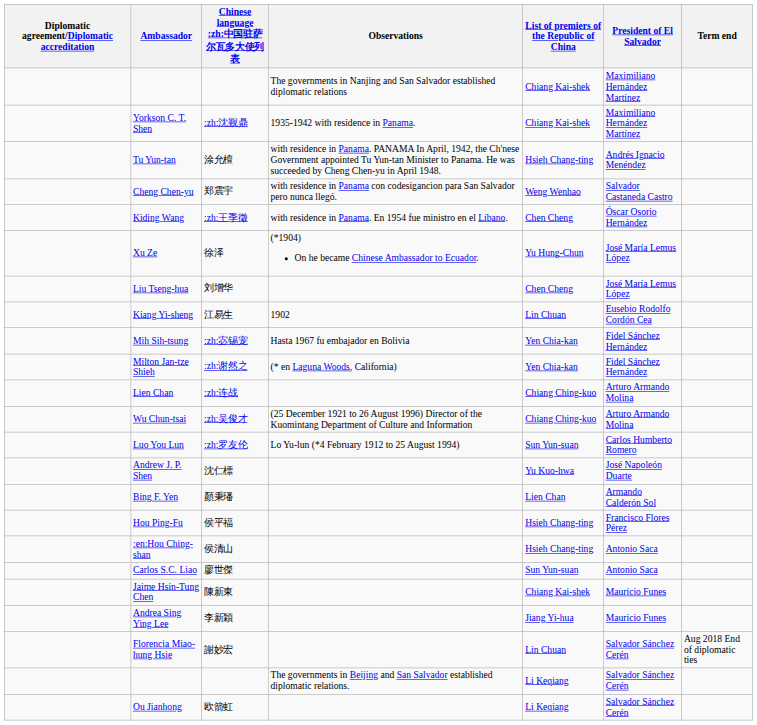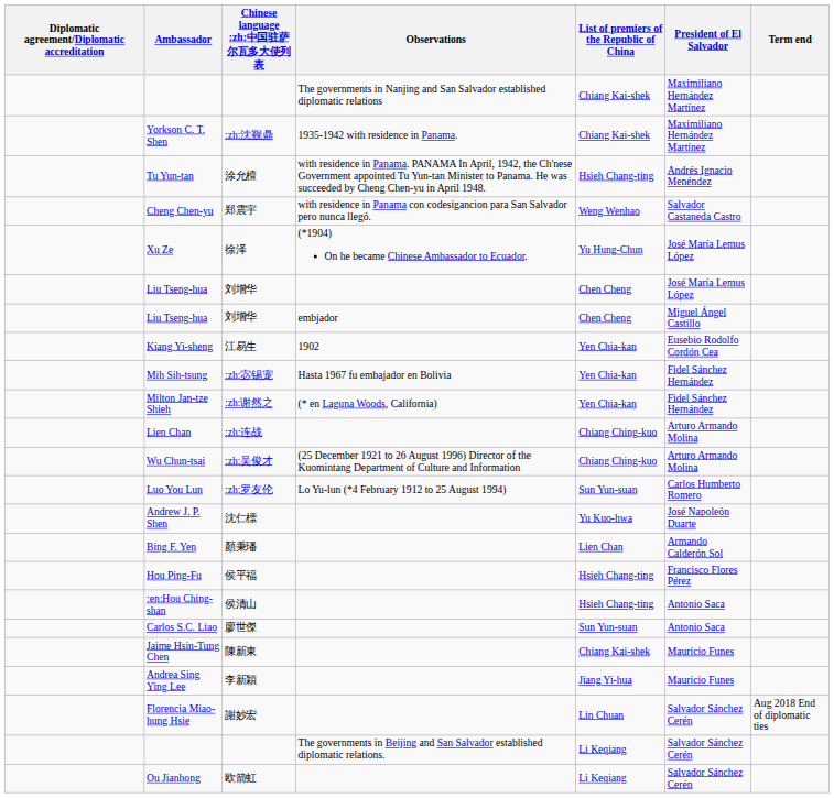 <table class="wikitable sortable">
 <tr>
 <th>Diplomatic agreement/<a href='#'>Diplomatic accreditation</a></th>
 <th><a href='#'>Ambassador</a></th>
 <th><a href='#'>Chinese language</a><br><a href='#'>:zh:中国驻萨尔瓦多大使列表</a></th>
 <th>Observations</th>
 <th><a href='#'>List of premiers of the Republic of China</a></th>
 <th><a href='#'>President of El Salvador</a></th>
 <th>Term end</th>
 </tr>
 <tr>
 <td></td>
 <td></td>
 <td></td>
 <td>The governments in Nanjing and San Salvador established diplomatic relations</td>
 <td><a href='#'>Chiang Kai-shek</a></td>
 <td><a href='#'>Maximiliano Hernández Martínez</a></td>
 <td></td>
 </tr>
 <tr>
 <td></td>
 <td><a href='#'>Yorkson C. T. Shen</a></td>
 <td><a href='#'>:zh:沈觐鼎</a></td>
 <td>1935-1942 with residence in <a href='#'>Panama</a>.</td>
 <td><a href='#'>Chiang Kai-shek</a></td>
 <td><a href='#'>Maximiliano Hernández Martínez</a></td>
 <td></td>
 </tr>
 <tr>
 <td></td>
 <td><a href='#'>Tu Yun-tan</a></td>
 <td>涂允檀</td>
 <td>with residence in <a href='#'>Panama</a>. PANAMA In April, 1942, the Ch'nese Government appointed Tu Yun-tan Minister to Panama. He was succeeded by Cheng Chen-yu in April 1948.</td>
 <td><a href='#'>Hsieh Chang-ting</a></td>
 <td><a href='#'>Andrés Ignacio Menéndez</a></td>
 <td></td>
 </tr>
 <tr>
 <td></td>
 <td><a href='#'>Cheng Chen-yu</a></td>
 <td>郑震宇</td>
 <td>with residence in <a href='#'>Panama</a> con codesigancion para San Salvador pero nunca llegó.</td>
 <td><a href='#'>Weng Wenhao</a></td>
 <td><a href='#'>Salvador Castaneda Castro</a></td>
 <td></td>
 </tr>
 <tr>
 <td></td>
-<td><a href='#'>Kiding Wang</a></td>
-<td><a href='#'>:zh:王季徵</a></td>
-<td>with residence in <a href='#'>Panama</a>. En 1954 fue ministro en el <a href='#'>Líbano</a>.</td>
-<td><a href='#'>Chen Cheng</a></td>
-<td><a href='#'>Óscar Osorio Hernández</a></td>
-<td></td>
-</tr>
-<tr>
-<td></td>
 <td><a href='#'>Xu Ze</a></td>
 <td>徐泽</td>
 <td>(*1904)<br><ul><li>On  he became <a href='#'>Chinese Ambassador to Ecuador</a>.</li></ul></td>
 <td><a href='#'>Yu Hung-Chun</a></td>
 <td><a href='#'>José María Lemus López</a></td>
 <td></td>
 </tr>
 <tr>
 <td></td>
 <td><a href='#'>Liu Tseng-hua</a></td>
 <td>刘增华</td>
 <td></td>
 <td><a href='#'>Chen Cheng</a></td>
 <td><a href='#'>José María Lemus López</a></td>
 <td></td>
 </tr>
 <tr>
 <td></td>
+<td><a href='#'>Liu Tseng-hua</a></td>
+<td>刘增华</td>
+<td>embjador</td>
+<td><a href='#'>Chen Cheng</a></td>
+<td><a href='#'>Miguel Ángel Castillo</a></td>
+<td></td>
+</tr>
+<tr>
+<td></td>
 <td><a href='#'>Kiang Yi-sheng</a></td>
 <td>江易生</td>
 <td>1902</td>
-<td><a href='#'>Lin Chuan</a></td>
+<td><a href='#'>Yen Chia-kan</a></td>
 <td><a href='#'>Eusebio Rodolfo Cordón Cea</a></td>
 <td></td>
 </tr>
 <tr>
 <td></td>
 <td><a href='#'>Mih Sih-tsung</a></td>
 <td><a href='#'>:zh:宓锡宠</a></td>
 <td>Hasta 1967 fu embajador en Bolivia</td>
 <td><a href='#'>Yen Chia-kan</a></td>
 <td><a href='#'>Fidel Sánchez Hernández</a></td>
 <td></td>
 </tr>
 <tr>
 <td></td>
 <td><a href='#'>Milton Jan-tze Shieh</a></td>
 <td><a href='#'>:zh:谢然之</a></td>
 <td>(*  en <a href='#'>Laguna Woods</a>, California) </td>
 <td><a href='#'>Yen Chia-kan</a></td>
 <td><a href='#'>Fidel Sánchez Hernández</a></td>
 <td></td>
 </tr>
 <tr>
 <td></td>
 <td><a href='#'>Lien Chan</a></td>
 <td><a href='#'>:zh:连战</a></td>
 <td></td>
 <td><a href='#'>Chiang Ching-kuo</a></td>
 <td><a href='#'>Arturo Armando Molina</a></td>
 <td></td>
 </tr>
 <tr>
 <td></td>
 <td><a href='#'>Wu Chun-tsai</a></td>
 <td><a href='#'>:zh:吴俊才</a></td>
 <td>(25 December 1921 to 26 August 1996) Director of the Kuomintang Department of Culture and Information</td>
 <td><a href='#'>Chiang Ching-kuo</a></td>
 <td><a href='#'>Arturo Armando Molina</a></td>
 <td></td>
 </tr>
 <tr>
 <td></td>
 <td><a href='#'>Luo You Lun</a></td>
 <td><a href='#'>:zh:罗友伦</a></td>
 <td>Lo Yu-lun (*4 February 1912 to 25 August 1994)</td>
 <td><a href='#'>Sun Yun-suan</a></td>
 <td><a href='#'>Carlos Humberto Romero</a></td>
 <td></td>
 </tr>
 <tr>
 <td></td>
 <td><a href='#'>Andrew J. P. Shen</a></td>
 <td>沈仁標</td>
 <td></td>
 <td><a href='#'>Yu Kuo-hwa</a></td>
 <td><a href='#'>José Napoleón Duarte</a></td>
 <td></td>
 </tr>
 <tr>
 <td></td>
 <td><a href='#'>Bing F. Yen</a></td>
 <td>顏秉璠</td>
 <td></td>
 <td><a href='#'>Lien Chan</a></td>
 <td><a href='#'>Armando Calderón Sol</a></td>
 <td></td>
 </tr>
 <tr>
 <td></td>
 <td><a href='#'>Hou Ping-Fu</a></td>
 <td>侯平福</td>
 <td></td>
 <td><a href='#'>Hsieh Chang-ting</a></td>
 <td><a href='#'>Francisco Flores Pérez</a></td>
 <td></td>
 </tr>
 <tr>
 <td></td>
 <td><a href='#'>:en:Hou Ching-shan</a></td>
 <td>侯清山</td>
 <td></td>
 <td><a href='#'>Hsieh Chang-ting</a></td>
 <td><a href='#'>Antonio Saca</a></td>
 <td></td>
 </tr>
 <tr>
 <td></td>
 <td><a href='#'>Carlos S.C. Liao</a></td>
 <td>廖世傑</td>
 <td></td>
 <td><a href='#'>Sun Yun-suan</a></td>
 <td><a href='#'>Antonio Saca</a></td>
 <td></td>
 </tr>
 <tr>
 <td></td>
 <td><a href='#'>Jaime Hsin-Tung Chen</a></td>
 <td>陳新東</td>
 <td></td>
 <td><a href='#'>Chiang Kai-shek</a></td>
 <td><a href='#'>Mauricio Funes</a></td>
 <td></td>
 </tr>
 <tr>
 <td></td>
 <td><a href='#'>Andrea Sing Ying Lee</a></td>
 <td>李新穎</td>
 <td></td>
 <td><a href='#'>Jiang Yi-hua</a></td>
 <td><a href='#'>Mauricio Funes</a></td>
 <td></td>
 </tr>
 <tr>
 <td></td>
 <td><a href='#'>Florencia Miao-hung Hsie</a></td>
 <td>謝妙宏</td>
 <td></td>
 <td><a href='#'>Lin Chuan</a></td>
 <td><a href='#'>Salvador Sánchez Cerén</a></td>
 <td>Aug 2018 End of diplomatic ties</td>
 </tr>
 <tr>
 <td></td>
 <td></td>
 <td></td>
 <td>The governments in <a href='#'>Beijing</a> and <a href='#'>San Salvador</a> established diplomatic relations.</td>
 <td><a href='#'>Li Keqiang</a></td>
 <td><a href='#'>Salvador Sánchez Cerén</a></td>
 <td></td>
 </tr>
 <tr>
 <td></td>
 <td><a href='#'>Ou Jianhong</a></td>
 <td>欧箭虹</td>
 <td></td>
 <td><a href='#'>Li Keqiang</a></td>
 <td><a href='#'>Salvador Sánchez Cerén</a></td>
 <td></td>
 </tr>
 </table>
